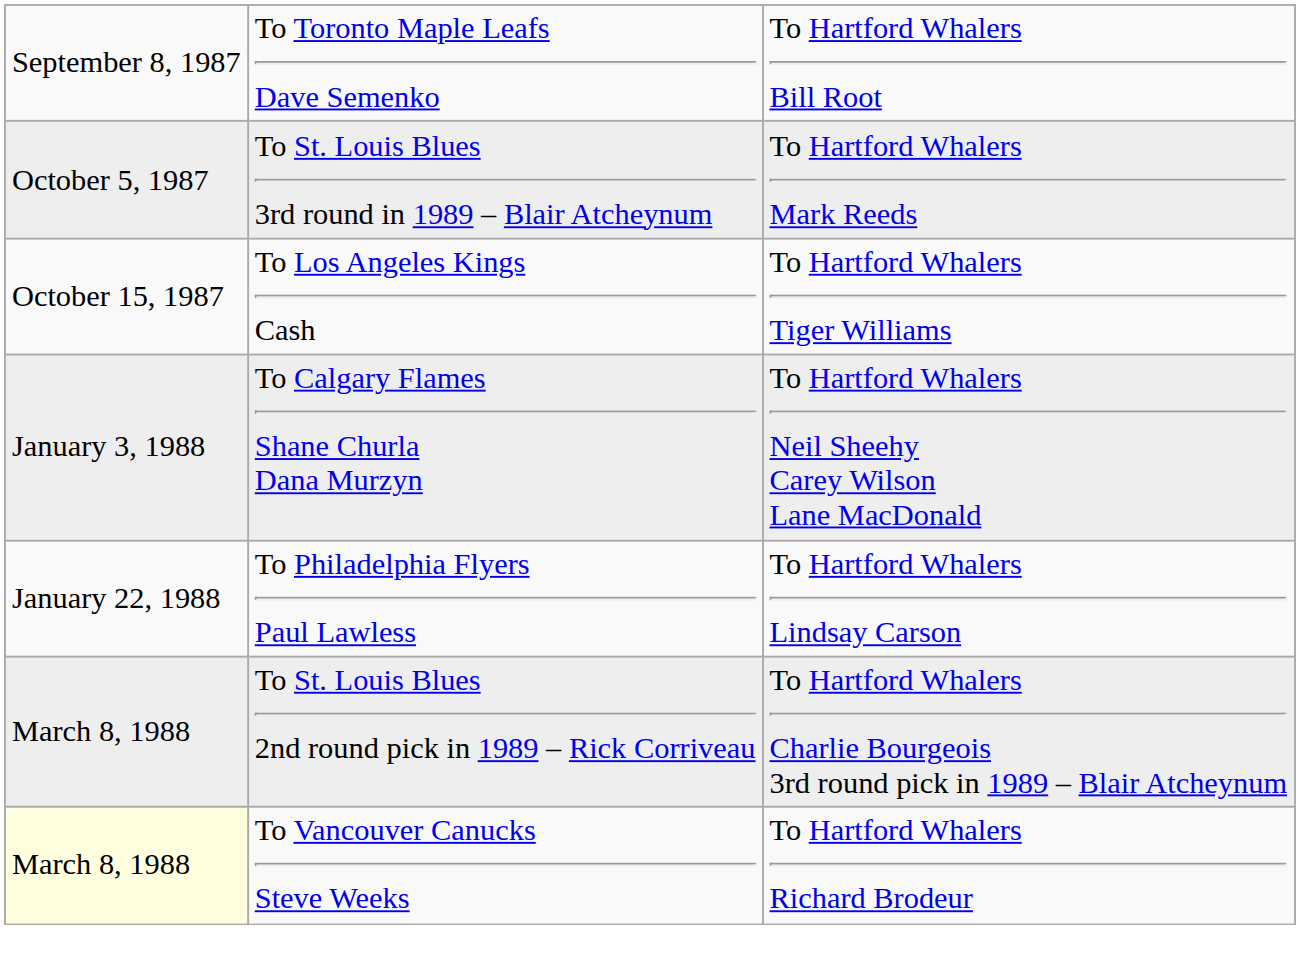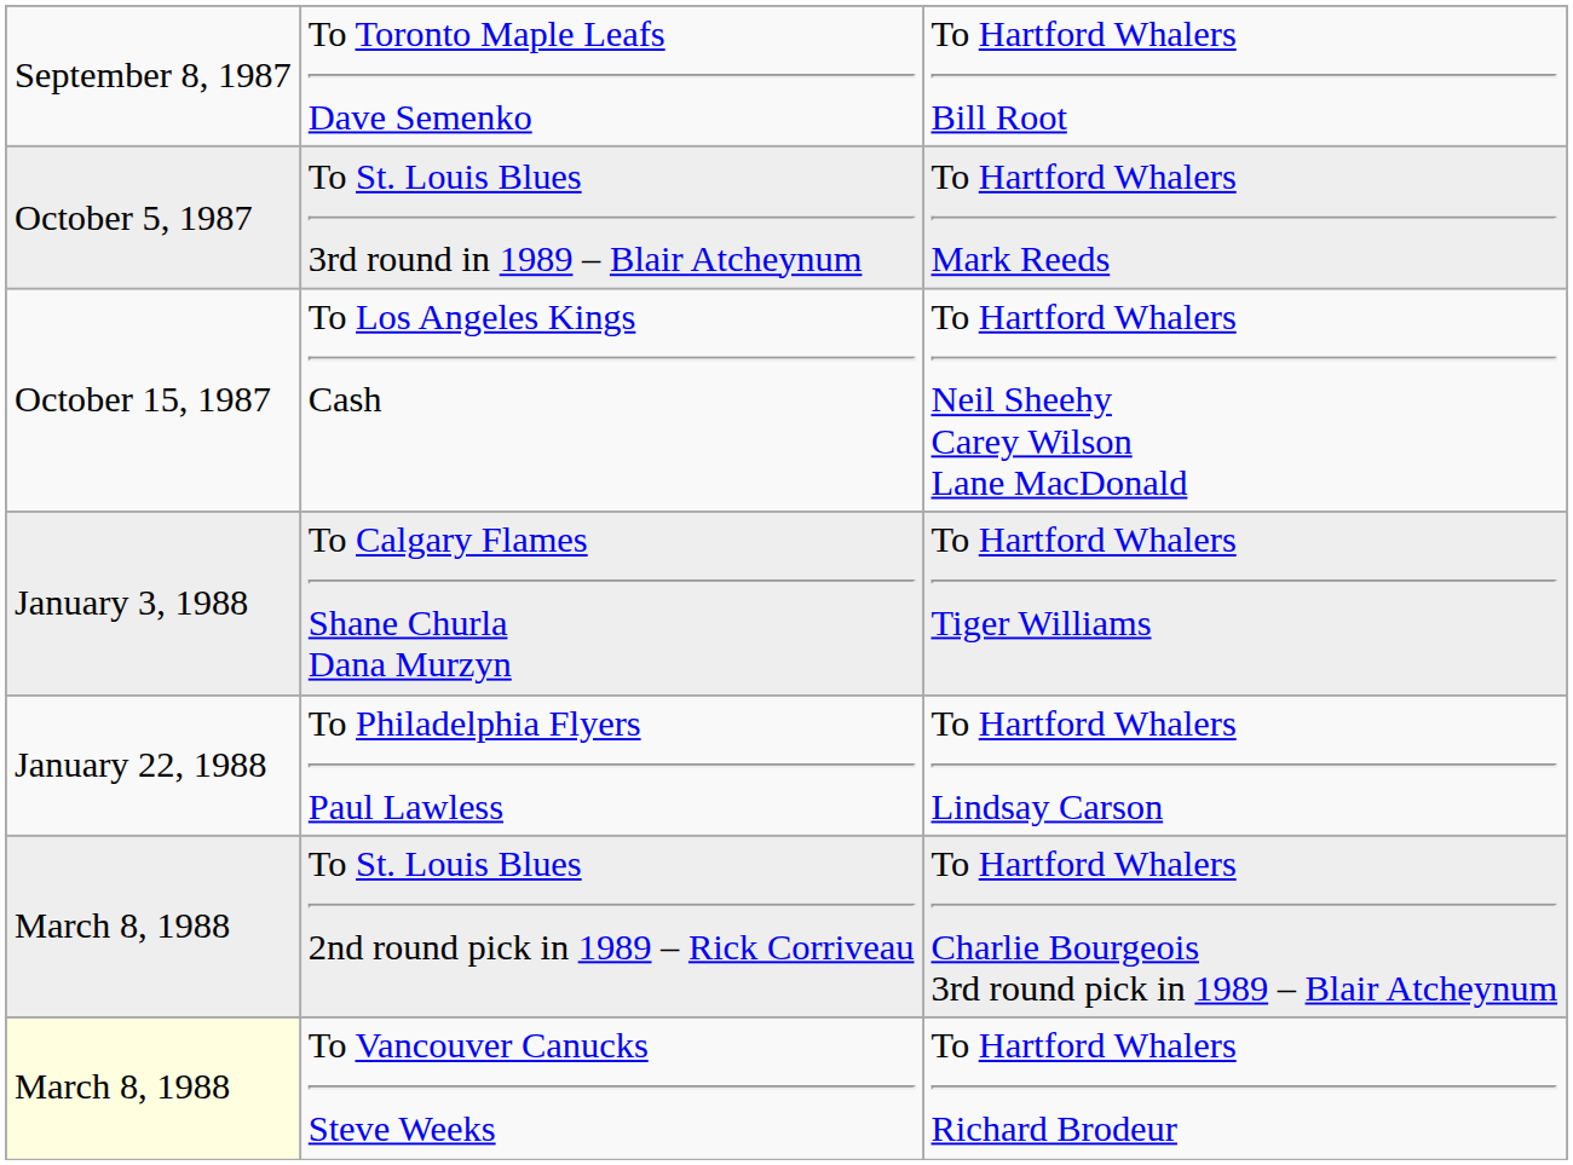 <table class="wikitable">
 <tr>
 <td>September 8, 1987</td>
 <td valign="top">To <a href='#'>Toronto Maple Leafs</a><hr><a href='#'>Dave Semenko</a></td>
 <td valign="top">To <a href='#'>Hartford Whalers</a><hr><a href='#'>Bill Root</a></td>
 </tr>
 <tr style="background:#eee;">
 <td>October 5, 1987</td>
 <td valign="top">To <a href='#'>St. Louis Blues</a><hr>3rd round in <a href='#'>1989</a> – <a href='#'>Blair Atcheynum</a></td>
 <td valign="top">To <a href='#'>Hartford Whalers</a><hr><a href='#'>Mark Reeds</a></td>
 </tr>
 <tr>
 <td>October 15, 1987</td>
 <td valign="top">To <a href='#'>Los Angeles Kings</a><hr>Cash</td>
-<td valign="top">To <a href='#'>Hartford Whalers</a><hr><a href='#'>Tiger Williams</a></td>
+<td valign="top">To <a href='#'>Hartford Whalers</a><hr><a href='#'>Neil Sheehy</a> <br> <a href='#'>Carey Wilson</a> <br> <a href='#'>Lane MacDonald</a></td>
 </tr>
 <tr style="background:#eee;">
 <td>January 3, 1988</td>
 <td valign="top">To <a href='#'>Calgary Flames</a><hr><a href='#'>Shane Churla</a> <br> <a href='#'>Dana Murzyn</a></td>
-<td valign="top">To <a href='#'>Hartford Whalers</a><hr><a href='#'>Neil Sheehy</a> <br> <a href='#'>Carey Wilson</a> <br> <a href='#'>Lane MacDonald</a></td>
+<td valign="top">To <a href='#'>Hartford Whalers</a><hr><a href='#'>Tiger Williams</a></td>
 </tr>
 <tr>
 <td>January 22, 1988</td>
 <td valign="top">To <a href='#'>Philadelphia Flyers</a><hr><a href='#'>Paul Lawless</a></td>
 <td valign="top">To <a href='#'>Hartford Whalers</a><hr><a href='#'>Lindsay Carson</a></td>
 </tr>
 <tr style="background:#eee;">
 <td>March 8, 1988</td>
 <td valign="top">To <a href='#'>St. Louis Blues</a><hr>2nd round pick in <a href='#'>1989</a> – <a href='#'>Rick Corriveau</a></td>
 <td valign="top">To <a href='#'>Hartford Whalers</a><hr><a href='#'>Charlie Bourgeois</a> <br> 3rd round pick in <a href='#'>1989</a> – <a href='#'>Blair Atcheynum</a></td>
 </tr>
 <tr>
 <td style="background: lightyellow;">March 8, 1988</td>
 <td valign="top">To <a href='#'>Vancouver Canucks</a><hr><a href='#'>Steve Weeks</a></td>
 <td valign="top">To <a href='#'>Hartford Whalers</a><hr><a href='#'>Richard Brodeur</a></td>
 </tr>
 </table>
